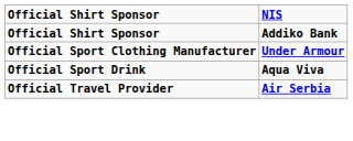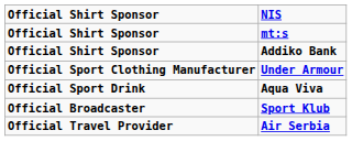 <table class="wikitable">
 <tr>
 <td><strong>Official Shirt Sponsor</strong></td>
 <td><strong><a href='#'>NIS</a></strong></td>
+</tr>
+<tr>
+<td><strong>Official Shirt Sponsor</strong></td>
+<td><strong><a href='#'>mt:s</a></strong></td>
 </tr>
 <tr>
 <td><strong>Official Shirt Sponsor</strong></td>
 <td><strong>Addiko Bank</strong></td>
 </tr>
 <tr>
 <td><strong>Official Sport Clothing Manufacturer</strong></td>
 <td><strong><a href='#'>Under Armour</a></strong></td>
 </tr>
 <tr>
 <td><strong>Official Sport Drink</strong></td>
 <td><strong>Aqua Viva</strong></td>
 </tr>
 <tr>
+<td><strong>Official Broadcaster</strong></td>
+<td><strong><a href='#'>Sport Klub</a></strong></td>
+</tr>
+<tr>
 <td><strong>Official Travel Provider</strong></td>
 <td><strong><a href='#'>Air Serbia</a></strong></td>
 </tr>
 </table>
